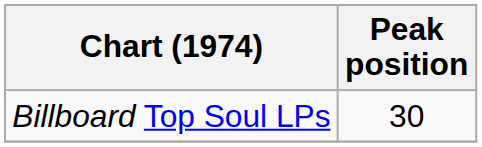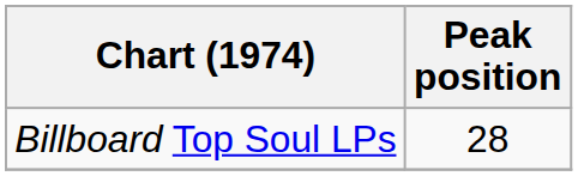 <table class="wikitable">
 <tr>
 <th>Chart (1974)</th>
 <th>Peak<br>position</th>
 </tr>
 <tr>
 <td><em>Billboard</em> <a href='#'>Top Soul LPs</a></td>
-<td align="center">30</td>
+<td align="center">28</td>
 </tr>
 <tr>
 </tr>
 </table>
